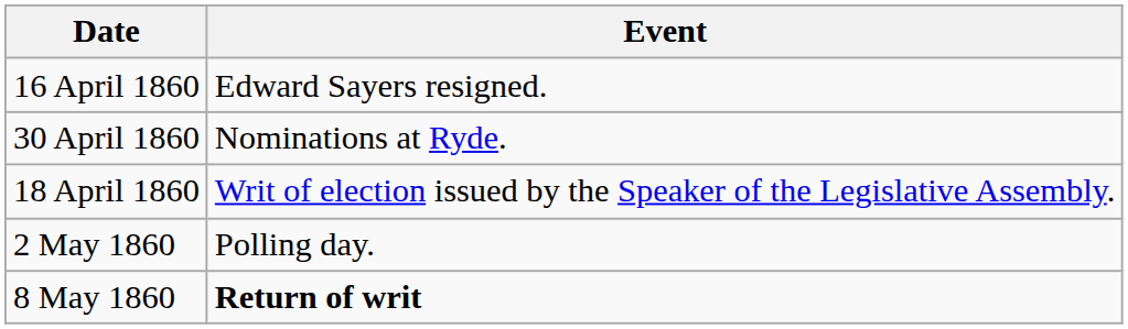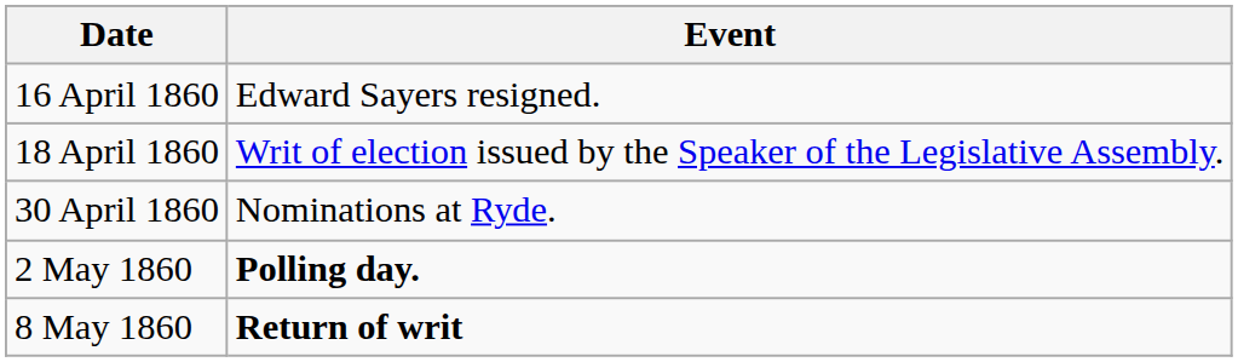 <table class="wikitable">
 <tr>
 <th>Date</th>
 <th>Event</th>
 </tr>
 <tr>
 <td>16 April 1860</td>
 <td>Edward Sayers resigned.</td>
 </tr>
 <tr>
+<td>18 April 1860</td>
+<td><a href='#'>Writ of election</a> issued by the <a href='#'>Speaker of the Legislative Assembly</a>.</td>
+</tr>
+<tr>
 <td>30 April 1860</td>
 <td>Nominations at <a href='#'>Ryde</a>.</td>
 </tr>
 <tr>
-<td>18 April 1860</td>
-<td><a href='#'>Writ of election</a> issued by the <a href='#'>Speaker of the Legislative Assembly</a>.</td>
-</tr>
-<tr>
 <td>2 May 1860</td>
-<td>Polling day.</td>
+<td><strong>Polling day.</strong></td>
 </tr>
 <tr>
 <td>8 May 1860</td>
 <td><strong>Return of writ</strong></td>
 </tr>
 </table>
